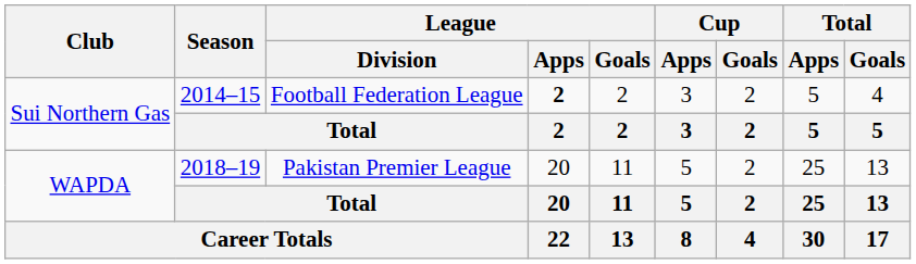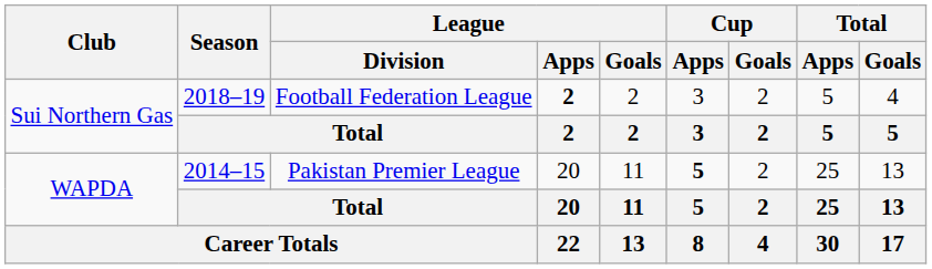 <table class="wikitable" style="text-align: center;">
 <tr>
 <th rowspan="2">Club</th>
 <th rowspan="2">Season</th>
 <th colspan="3">League</th>
 <th colspan="2">Cup</th>
 <th colspan="2">Total</th>
 </tr>
 <tr>
 <th>Division</th>
 <th>Apps</th>
 <th>Goals</th>
 <th>Apps</th>
 <th>Goals</th>
 <th>Apps</th>
 <th>Goals</th>
 </tr>
 <tr>
 <td rowspan="2" valign="center"><a href='#'>Sui Northern Gas</a></td>
-<td><a href='#'>2014–15</a></td>
+<td><a href='#'>2018–19</a></td>
 <td><a href='#'>Football Federation League</a></td>
 <td><strong>2</strong></td>
 <td>2</td>
 <td>3</td>
 <td>2</td>
 <td>5</td>
 <td>4</td>
 </tr>
 <tr>
 <th colspan="2">Total</th>
 <th>2</th>
 <th>2</th>
 <th>3</th>
 <th>2</th>
 <th>5</th>
 <th>5</th>
 </tr>
 <tr>
 <td rowspan="2" valign="center"><a href='#'>WAPDA</a></td>
-<td><a href='#'>2018–19</a></td>
+<td><a href='#'>2014–15</a></td>
 <td><a href='#'>Pakistan Premier League</a></td>
 <td>20</td>
 <td>11</td>
-<td>5</td>
+<td><strong>5</strong></td>
 <td>2</td>
 <td>25</td>
 <td>13</td>
 </tr>
 <tr>
 <th colspan="2">Total</th>
 <th>20</th>
 <th>11</th>
 <th>5</th>
 <th>2</th>
 <th>25</th>
 <th>13</th>
 </tr>
 <tr>
 <th colspan="3">Career Totals</th>
 <th>22</th>
 <th>13</th>
 <th>8</th>
 <th>4</th>
 <th>30</th>
 <th>17</th>
 </tr>
 </table>
